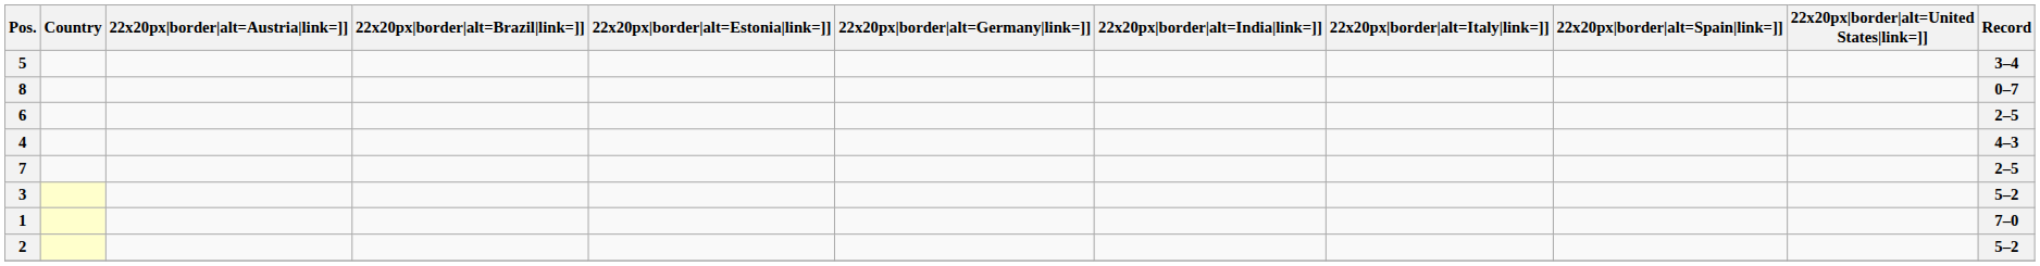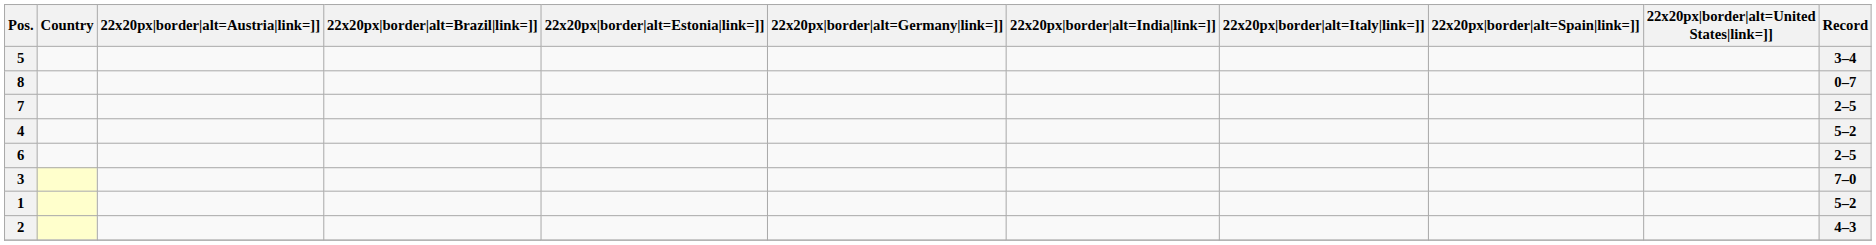 <table class="wikitable sortable nowrap" style="text-align:center; font-size:0.9em;">
 <tr>
 <th>Pos.</th>
 <th>Country</th>
 <th [[Image:>22x20px|border|alt=Austria|link=]]</th>
 <th [[Image:>22x20px|border|alt=Brazil|link=]]</th>
 <th [[Image:>22x20px|border|alt=Estonia|link=]]</th>
 <th [[Image:>22x20px|border|alt=Germany|link=]]</th>
 <th [[Image:>22x20px|border|alt=India|link=]]</th>
 <th [[Image:>22x20px|border|alt=Italy|link=]]</th>
 <th [[Image:>22x20px|border|alt=Spain|link=]]</th>
 <th [[Image:>22x20px|border|alt=United States|link=]]</th>
 <th>Record</th>
 </tr>
 <tr>
 <th>5</th>
 <td style="text-align:left;"></td>
 <td> </td>
 <td> </td>
 <td> </td>
 <td> </td>
 <td> </td>
 <td></td>
 <td></td>
 <td> </td>
 <th>3–4</th>
 </tr>
 <tr>
 <th>8</th>
 <td style="text-align:left;"></td>
 <td> </td>
 <td> </td>
 <td></td>
 <td></td>
 <td> </td>
 <td> </td>
 <td></td>
 <td> </td>
 <th>0–7</th>
 </tr>
 <tr>
-<th>6</th>
+<th>7</th>
 <td style="text-align:left;"></td>
+<td> </td>
+<td></td>
 <td> </td>
 <td> </td>
 <td> </td>
-<td> </td>
-<td> </td>
-<td> </td>
+<td></td>
 <td> </td>
 <td> </td>
 <th>2–5</th>
 </tr>
 <tr>
 <th>4</th>
 <td style="text-align:left;"></td>
 <td> </td>
 <td></td>
 <td> </td>
 <td> </td>
 <td> </td>
 <td> </td>
 <td></td>
 <td> </td>
-<th>4–3</th>
+<th>5–2</th>
 </tr>
 <tr>
-<th>7</th>
+<th>6</th>
 <td style="text-align:left;"></td>
-<td> </td>
-<td></td>
 <td> </td>
 <td> </td>
 <td> </td>
-<td></td>
+<td> </td>
+<td> </td>
+<td> </td>
 <td> </td>
 <td> </td>
 <th>2–5</th>
 </tr>
 <tr>
 <th>3</th>
 <td style="text-align:left; background:#ffffcc;"></td>
 <td></td>
 <td> </td>
 <td></td>
 <td> </td>
 <td> </td>
 <td> </td>
 <td> </td>
 <td></td>
-<th>5–2</th>
+<th>7–0</th>
 </tr>
 <tr>
 <th>1</th>
 <td style="text-align:left; background:#ffffcc;"></td>
 <td></td>
 <td></td>
 <td> </td>
 <td></td>
 <td> </td>
 <td> </td>
 <td> </td>
 <td> </td>
-<th>7–0</th>
+<th>5–2</th>
 </tr>
 <tr>
 <th>2</th>
 <td style="text-align:left; background:#ffffcc;"></td>
 <td> </td>
 <td> </td>
 <td> </td>
 <td> </td>
 <td> </td>
 <td></td>
 <td> </td>
 <td> </td>
-<th>5–2</th>
+<th>4–3</th>
 </tr>
 <tr>
 </tr>
 </table>
